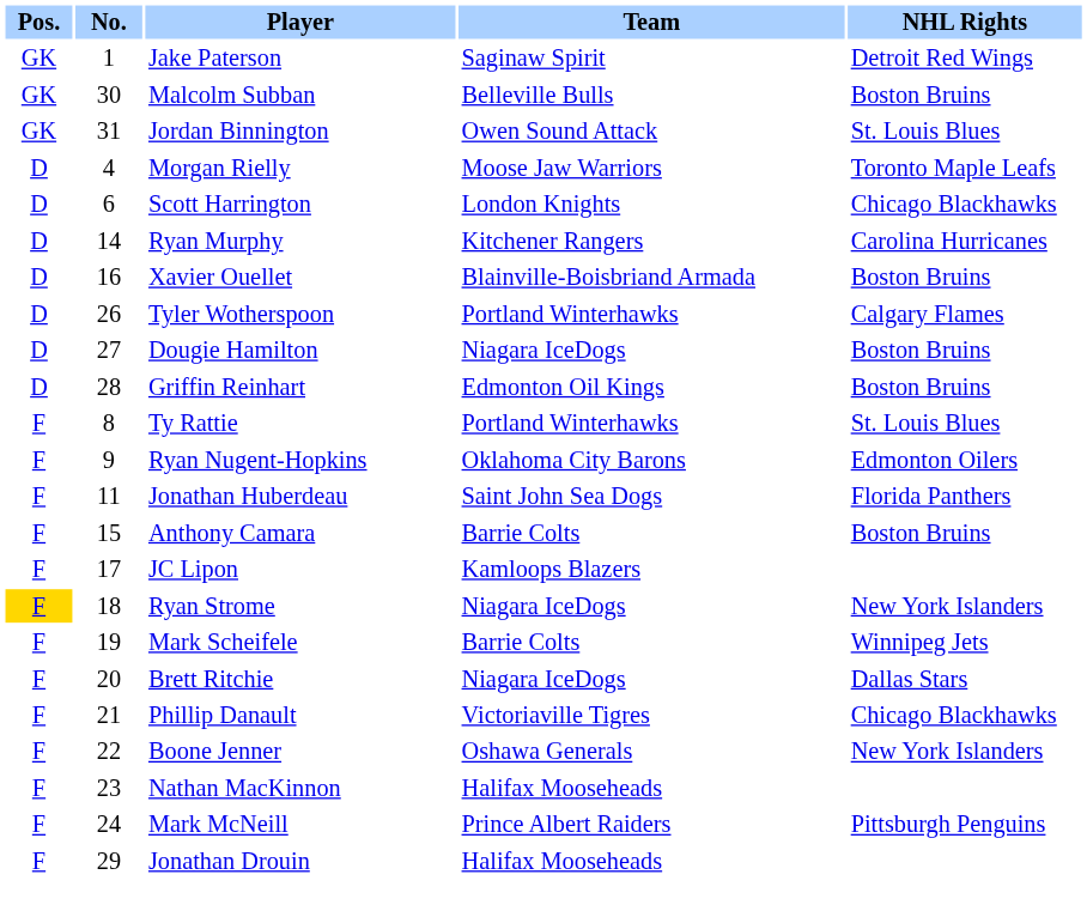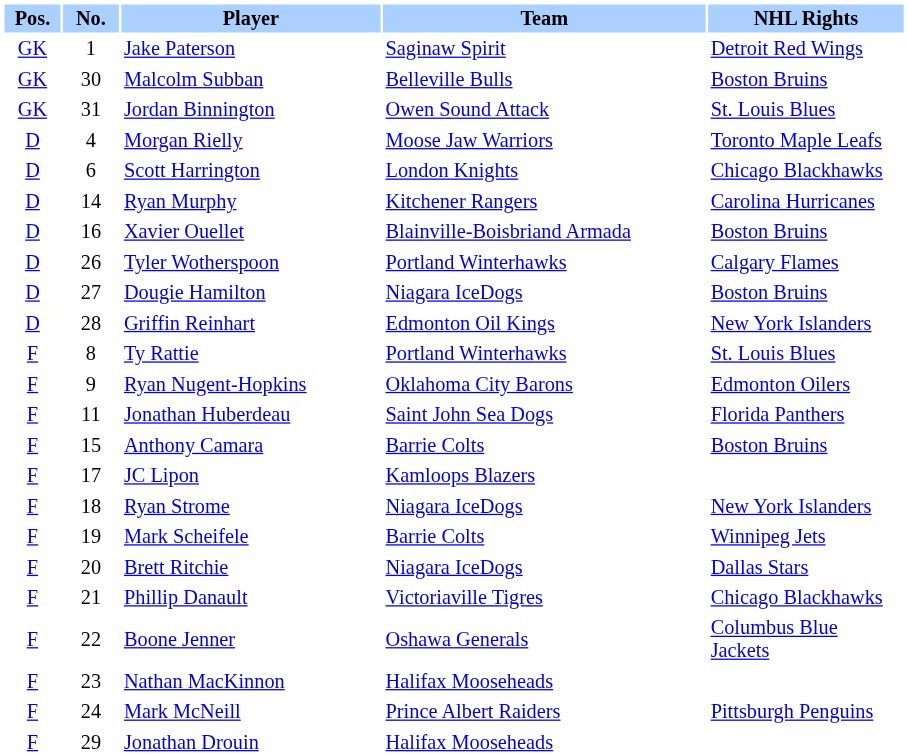 <table border="0" cellspacing="2" cellpadding="2">
 <tr bgcolor=AAD0FF>
 <th width=40>Pos.</th>
 <th width=40>No.</th>
 <th width=200>Player</th>
 <th width=250>Team</th>
 <th width=150>NHL Rights</th>
 </tr>
 <tr>
 <td style="text-align:center;"><a href='#'>GK</a></td>
 <td style="text-align:center;">1</td>
 <td><a href='#'>Jake Paterson</a></td>
 <td> <a href='#'>Saginaw Spirit</a></td>
 <td><a href='#'>Detroit Red Wings</a></td>
 </tr>
 <tr>
 <td style="text-align:center;"><a href='#'>GK</a></td>
 <td style="text-align:center;">30</td>
 <td><a href='#'>Malcolm Subban</a></td>
 <td> <a href='#'>Belleville Bulls</a></td>
 <td><a href='#'>Boston Bruins</a></td>
 </tr>
 <tr>
 <td style="text-align:center;"><a href='#'>GK</a></td>
 <td style="text-align:center;">31</td>
 <td><a href='#'>Jordan Binnington</a></td>
 <td> <a href='#'>Owen Sound Attack</a></td>
 <td><a href='#'>St. Louis Blues</a></td>
 </tr>
 <tr>
 <td style="text-align:center;"><a href='#'>D</a></td>
 <td style="text-align:center;">4</td>
 <td><a href='#'>Morgan Rielly</a></td>
 <td> <a href='#'>Moose Jaw Warriors</a></td>
 <td><a href='#'>Toronto Maple Leafs</a></td>
 </tr>
 <tr>
 <td style="text-align:center;"><a href='#'>D</a></td>
 <td style="text-align:center;">6</td>
 <td><a href='#'>Scott Harrington</a></td>
 <td> <a href='#'>London Knights</a></td>
 <td><a href='#'>Chicago Blackhawks</a></td>
 </tr>
 <tr>
 <td style="text-align:center;"><a href='#'>D</a></td>
 <td style="text-align:center;">14</td>
 <td><a href='#'>Ryan Murphy</a></td>
 <td> <a href='#'>Kitchener Rangers</a></td>
 <td><a href='#'>Carolina Hurricanes</a></td>
 </tr>
 <tr>
 <td style="text-align:center;"><a href='#'>D</a></td>
 <td style="text-align:center;">16</td>
 <td><a href='#'>Xavier Ouellet</a></td>
 <td> <a href='#'>Blainville-Boisbriand Armada</a></td>
 <td><a href='#'>Boston Bruins</a></td>
 </tr>
 <tr>
 <td style="text-align:center;"><a href='#'>D</a></td>
 <td style="text-align:center;">26</td>
 <td><a href='#'>Tyler Wotherspoon</a></td>
 <td> <a href='#'>Portland Winterhawks</a></td>
 <td><a href='#'>Calgary Flames</a></td>
 </tr>
 <tr>
 <td style="text-align:center;"><a href='#'>D</a></td>
 <td style="text-align:center;">27</td>
 <td><a href='#'>Dougie Hamilton</a></td>
 <td> <a href='#'>Niagara IceDogs</a></td>
 <td><a href='#'>Boston Bruins</a></td>
 </tr>
 <tr>
 <td style="text-align:center;"><a href='#'>D</a></td>
 <td style="text-align:center;">28</td>
 <td><a href='#'>Griffin Reinhart</a></td>
 <td> <a href='#'>Edmonton Oil Kings</a></td>
-<td><a href='#'>Boston Bruins</a></td>
+<td><a href='#'>New York Islanders</a></td>
 </tr>
 <tr>
 <td style="text-align:center;"><a href='#'>F</a></td>
 <td style="text-align:center;">8</td>
 <td><a href='#'>Ty Rattie</a></td>
 <td> <a href='#'>Portland Winterhawks</a></td>
 <td><a href='#'>St. Louis Blues</a></td>
 </tr>
 <tr>
 <td style="text-align:center;"><a href='#'>F</a></td>
 <td style="text-align:center;">9</td>
 <td><a href='#'>Ryan Nugent-Hopkins</a></td>
 <td> <a href='#'>Oklahoma City Barons</a></td>
 <td><a href='#'>Edmonton Oilers</a></td>
 </tr>
 <tr>
 <td style="text-align:center;"><a href='#'>F</a></td>
 <td style="text-align:center;">11</td>
 <td><a href='#'>Jonathan Huberdeau</a></td>
 <td> <a href='#'>Saint John Sea Dogs</a></td>
 <td><a href='#'>Florida Panthers</a></td>
 </tr>
 <tr>
 <td style="text-align:center;"><a href='#'>F</a></td>
 <td style="text-align:center;">15</td>
 <td><a href='#'>Anthony Camara</a></td>
 <td> <a href='#'>Barrie Colts</a></td>
 <td><a href='#'>Boston Bruins</a></td>
 </tr>
 <tr>
 <td style="text-align:center;"><a href='#'>F</a></td>
 <td style="text-align:center;">17</td>
 <td><a href='#'>JC Lipon</a></td>
 <td> <a href='#'>Kamloops Blazers</a></td>
 <td></td>
 </tr>
 <tr>
-<td style="background: gold; text-align:center;"><a href='#'>F</a></td>
+<td style="text-align:center;"><a href='#'>F</a></td>
 <td style="text-align:center;">18</td>
 <td><a href='#'>Ryan Strome</a></td>
 <td> <a href='#'>Niagara IceDogs</a></td>
 <td><a href='#'>New York Islanders</a></td>
 </tr>
 <tr>
 <td style="text-align:center;"><a href='#'>F</a></td>
 <td style="text-align:center;">19</td>
 <td><a href='#'>Mark Scheifele</a></td>
 <td> <a href='#'>Barrie Colts</a></td>
 <td><a href='#'>Winnipeg Jets</a></td>
 </tr>
 <tr>
 <td style="text-align:center;"><a href='#'>F</a></td>
 <td style="text-align:center;">20</td>
 <td><a href='#'>Brett Ritchie</a></td>
 <td> <a href='#'>Niagara IceDogs</a></td>
 <td><a href='#'>Dallas Stars</a></td>
 </tr>
 <tr>
 <td style="text-align:center;"><a href='#'>F</a></td>
 <td style="text-align:center;">21</td>
 <td><a href='#'>Phillip Danault</a></td>
 <td> <a href='#'>Victoriaville Tigres</a></td>
 <td><a href='#'>Chicago Blackhawks</a></td>
 </tr>
 <tr>
 <td style="text-align:center;"><a href='#'>F</a></td>
 <td style="text-align:center;">22</td>
 <td><a href='#'>Boone Jenner</a></td>
 <td> <a href='#'>Oshawa Generals</a></td>
-<td><a href='#'>New York Islanders</a></td>
+<td><a href='#'>Columbus Blue Jackets</a></td>
 </tr>
 <tr>
 <td style="text-align:center;"><a href='#'>F</a></td>
 <td style="text-align:center;">23</td>
 <td><a href='#'>Nathan MacKinnon</a></td>
 <td> <a href='#'>Halifax Mooseheads</a></td>
 <td></td>
 </tr>
 <tr>
 <td style="text-align:center;"><a href='#'>F</a></td>
 <td style="text-align:center;">24</td>
 <td><a href='#'>Mark McNeill</a></td>
 <td> <a href='#'>Prince Albert Raiders</a></td>
 <td><a href='#'>Pittsburgh Penguins</a></td>
 </tr>
 <tr>
 <td style="text-align:center;"><a href='#'>F</a></td>
 <td style="text-align:center;">29</td>
 <td><a href='#'>Jonathan Drouin</a></td>
 <td> <a href='#'>Halifax Mooseheads</a></td>
 <td></td>
 </tr>
 </table>
